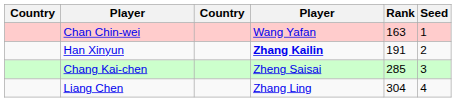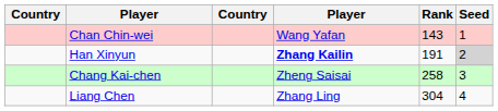 <table class="sortable wikitable">
 <tr>
 <th width="70">Country</th>
 <th width="175">Player</th>
 <th width="70">Country</th>
 <th width="175">Player</th>
 <th>Rank</th>
 <th>Seed</th>
 </tr>
 <tr style="background:#fcc;">
 <td></td>
 <td><a href='#'>Chan Chin-wei</a></td>
 <td></td>
 <td><a href='#'>Wang Yafan</a></td>
-<td>163</td>
+<td>143</td>
 <td>1</td>
 </tr>
 <tr>
 <td></td>
 <td><a href='#'>Han Xinyun</a></td>
 <td></td>
 <td><strong><a href='#'>Zhang Kailin</a></strong></td>
 <td>191</td>
-<td>2</td>
+<td style="background: lightgrey;">2</td>
 </tr>
 <tr style="background:#cfc;">
 <td></td>
 <td><a href='#'>Chang Kai-chen</a></td>
 <td></td>
 <td><a href='#'>Zheng Saisai</a></td>
-<td>285</td>
+<td>258</td>
 <td>3</td>
 </tr>
 <tr>
 <td></td>
 <td><a href='#'>Liang Chen</a></td>
 <td></td>
 <td><a href='#'>Zhang Ling</a></td>
 <td>304</td>
 <td>4</td>
 </tr>
 </table>
